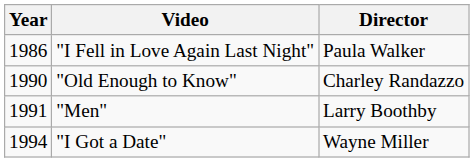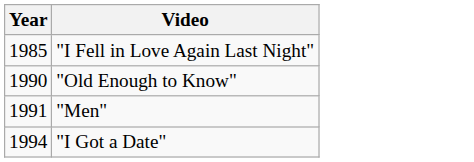 <table class="wikitable">
 <tr>
 <th>Year</th>
 <th>Video</th>
-<th>Director</th>
 </tr>
 <tr>
-<td>1986</td>
+<td>1985</td>
 <td>"I Fell in Love Again Last Night"</td>
-<td>Paula Walker</td>
 </tr>
 <tr>
 <td>1990</td>
 <td>"Old Enough to Know"</td>
-<td>Charley Randazzo</td>
 </tr>
 <tr>
 <td>1991</td>
 <td>"Men"</td>
-<td>Larry Boothby</td>
 </tr>
 <tr>
 <td>1994</td>
 <td>"I Got a Date"</td>
-<td>Wayne Miller</td>
 </tr>
 </table>
